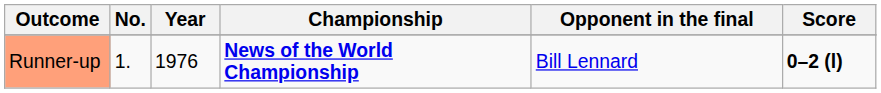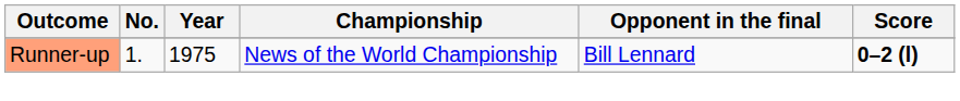 <table class="sortable wikitable">
 <tr>
 <th style="width:80px;">Outcome</th>
 <th style="width:20px;">No.</th>
 <th style="width:50px;">Year</th>
 <th style="width:250px;">Championship</th>
 <th style="width:200px;">Opponent in the final</th>
 <th style="width:70px;">Score</th>
 </tr>
 <tr>
 </tr>
 <tr>
 </tr>
 <tr>
 <td style="background:#ffa07a;">Runner-up</td>
 <td>1.</td>
-<td>1976</td>
-<td><strong><a href='#'>News of the World Championship</a></strong></td>
+<td>1975</td>
+<td><a href='#'>News of the World Championship</a></td>
 <td> <a href='#'>Bill Lennard</a></td>
 <td><strong>0–2 (l)</strong></td>
 </tr>
 </table>
